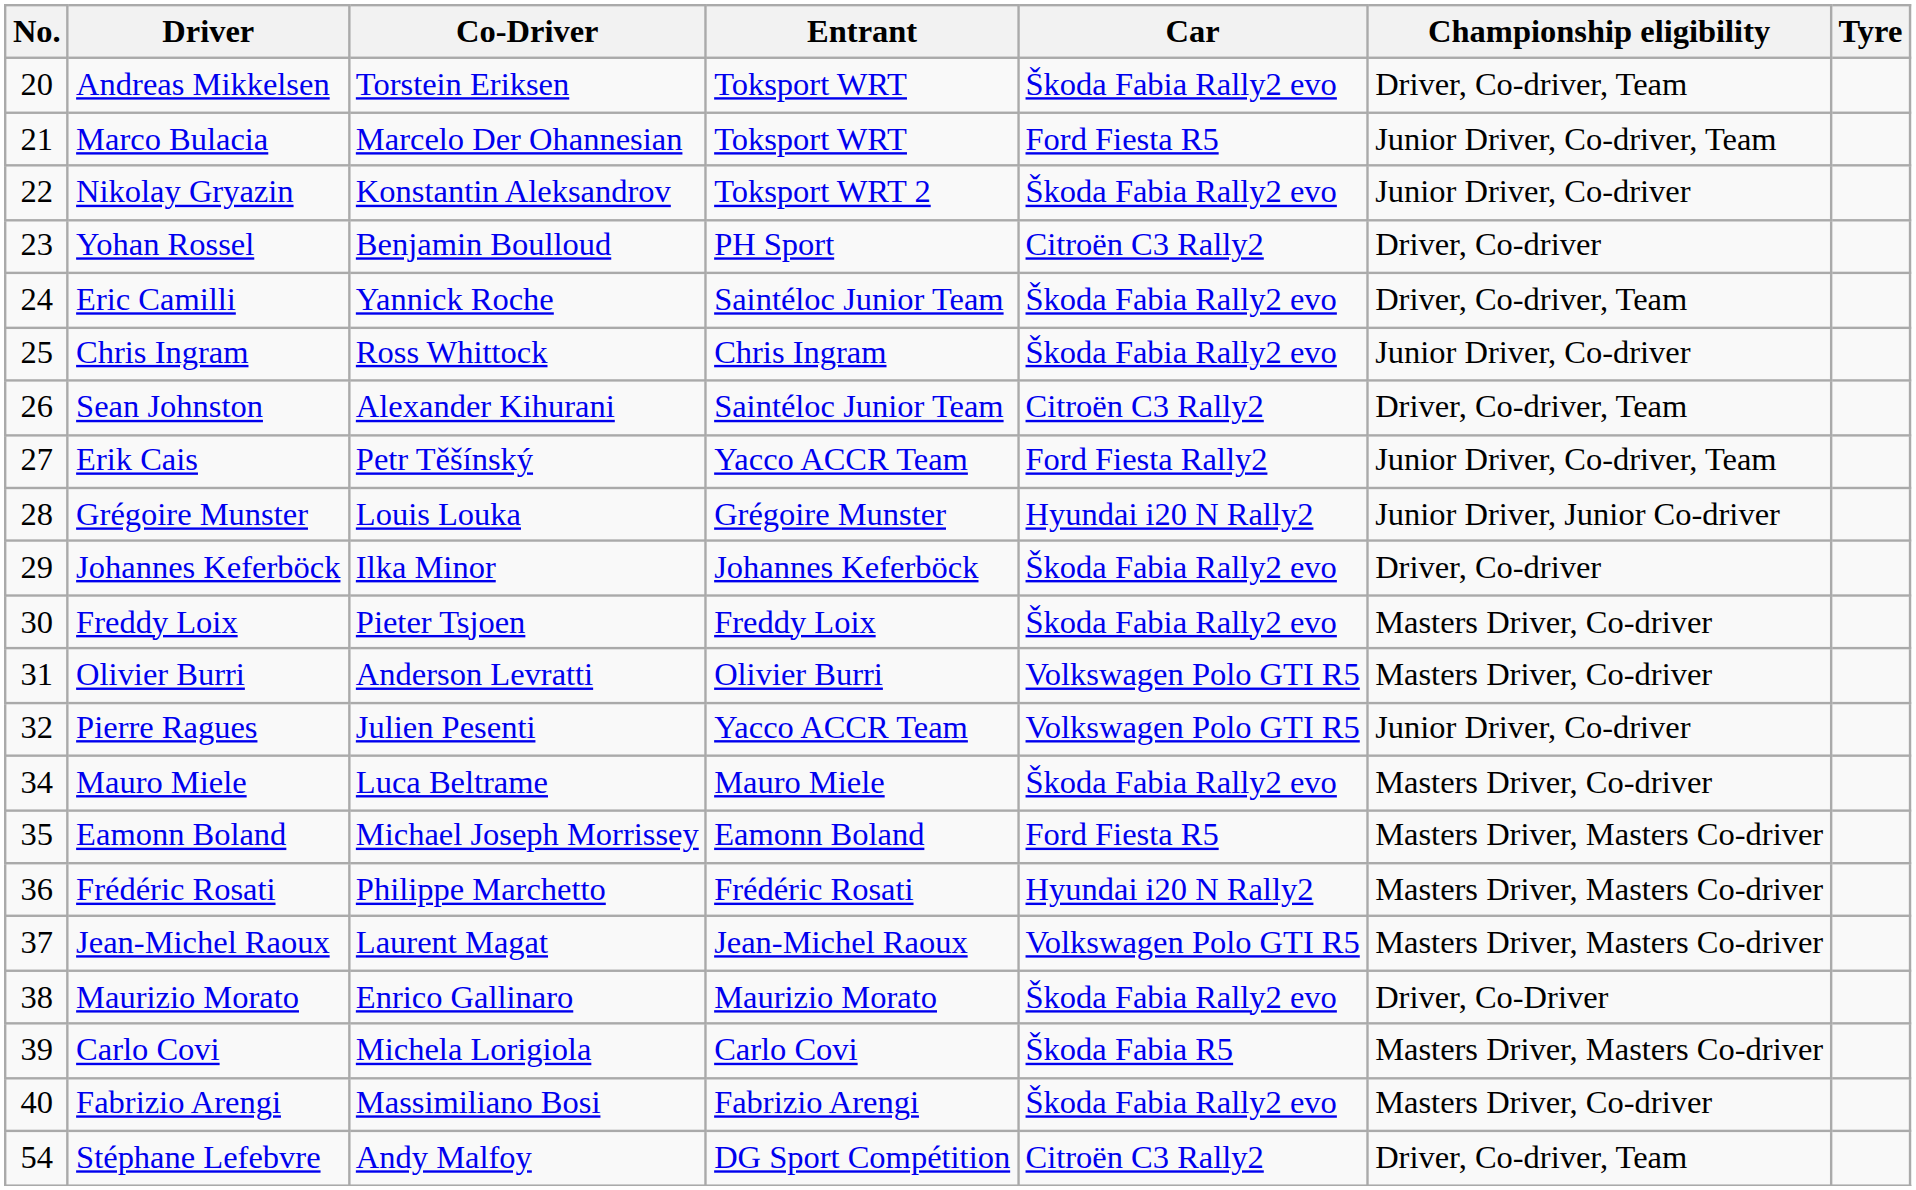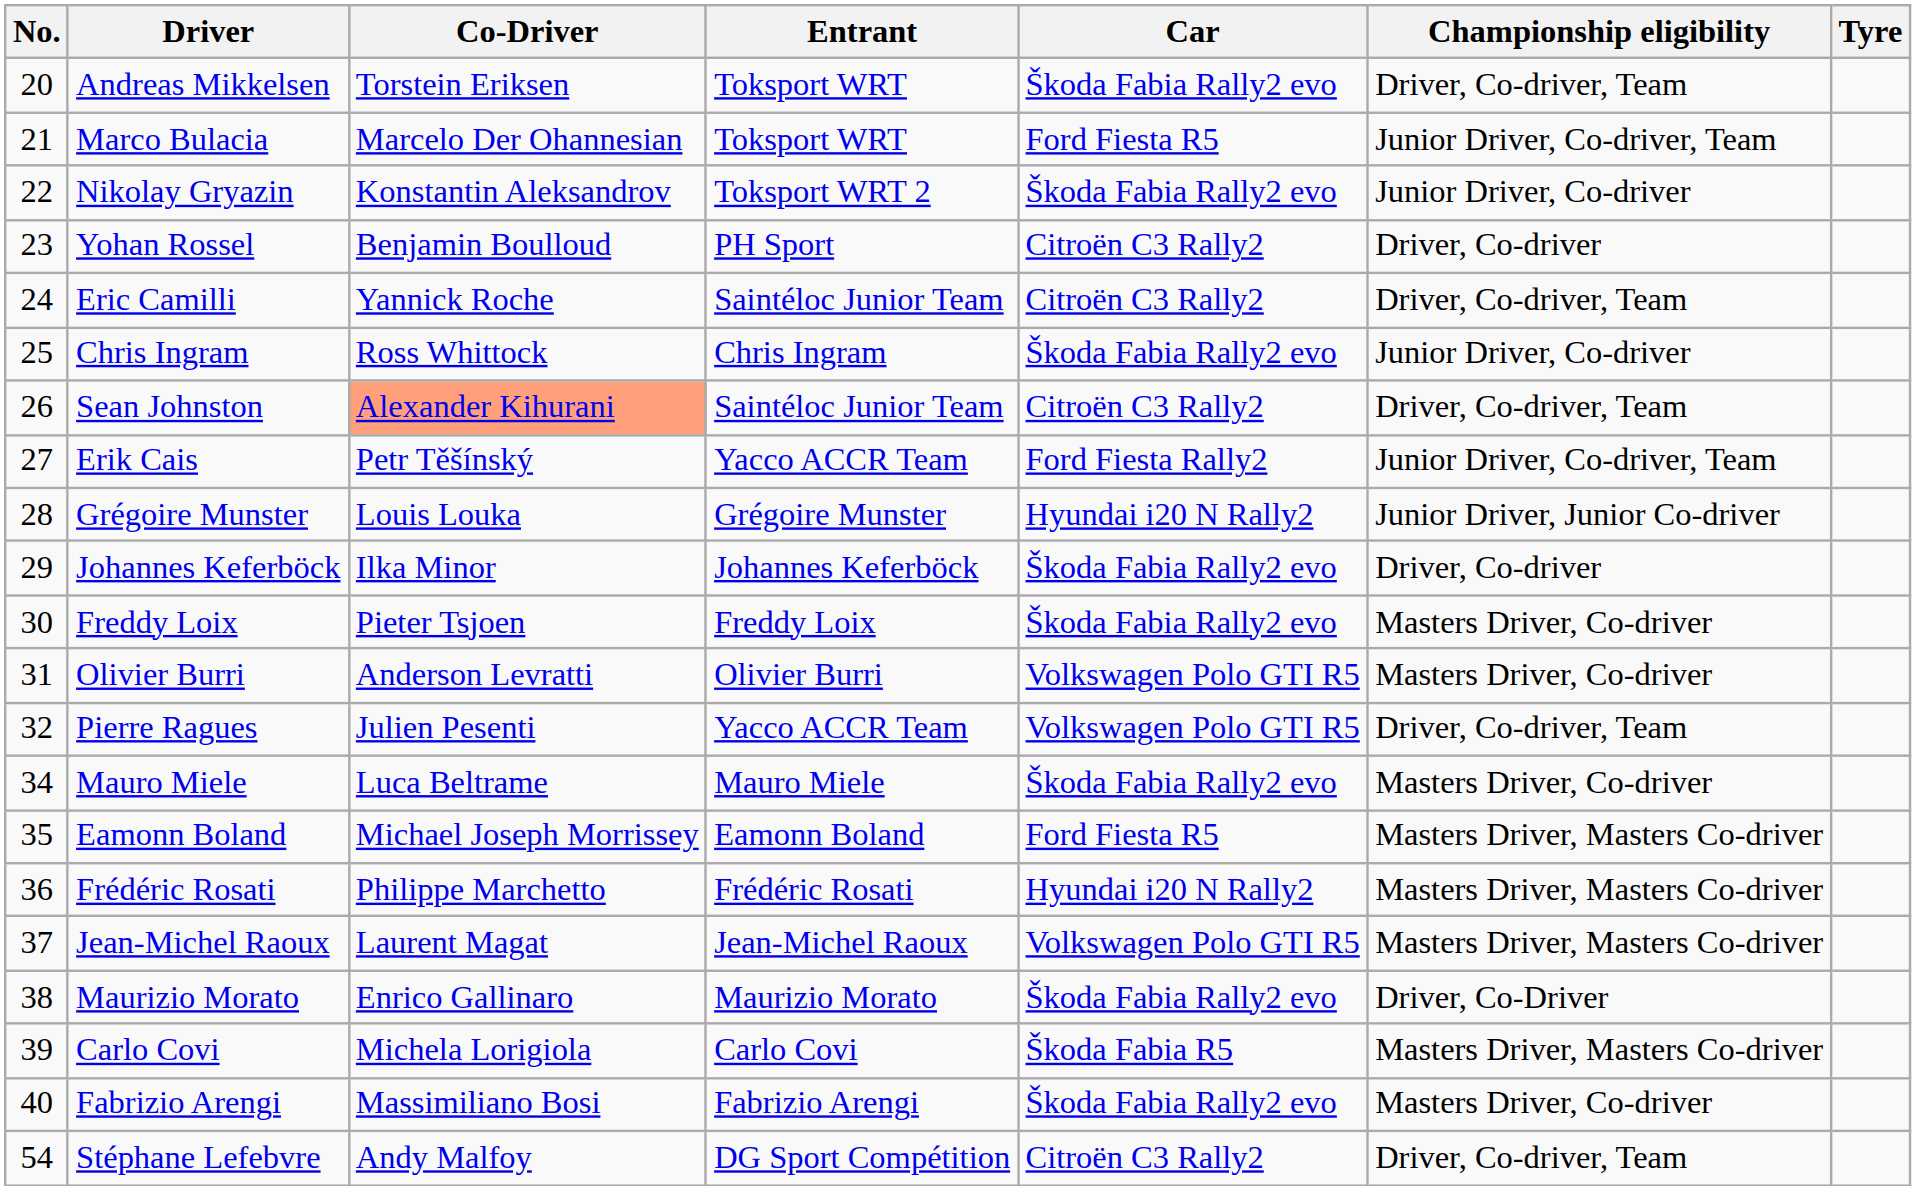 <table class="wikitable" style="font-size: 85%;">
 <tr>
 <th>No.</th>
 <th>Driver</th>
 <th>Co-Driver</th>
 <th>Entrant</th>
 <th>Car</th>
 <th>Championship eligibility</th>
 <th>Tyre</th>
 </tr>
 <tr>
 <td align="center">20</td>
 <td> <a href='#'>Andreas Mikkelsen</a></td>
 <td> <a href='#'>Torstein Eriksen</a></td>
 <td> <a href='#'>Toksport WRT</a></td>
 <td><a href='#'>Škoda Fabia Rally2 evo</a></td>
 <td>Driver, Co-driver, Team</td>
 <td align="center"></td>
 </tr>
 <tr>
 <td align="center">21</td>
 <td> <a href='#'>Marco Bulacia</a></td>
 <td> <a href='#'>Marcelo Der Ohannesian</a></td>
 <td> <a href='#'>Toksport WRT</a></td>
 <td><a href='#'>Ford Fiesta R5</a></td>
 <td>Junior Driver, Co-driver, Team</td>
 <td align="center"></td>
 </tr>
 <tr>
 <td align="center">22</td>
 <td> <a href='#'>Nikolay Gryazin</a></td>
 <td> <a href='#'>Konstantin Aleksandrov</a></td>
 <td> <a href='#'>Toksport WRT 2</a></td>
 <td><a href='#'>Škoda Fabia Rally2 evo</a></td>
 <td>Junior Driver, Co-driver</td>
 <td align="center"></td>
 </tr>
 <tr>
 <td align="center">23</td>
 <td> <a href='#'>Yohan Rossel</a></td>
 <td> <a href='#'>Benjamin Boulloud</a></td>
 <td> <a href='#'>PH Sport</a></td>
 <td><a href='#'>Citroën C3 Rally2</a></td>
 <td>Driver, Co-driver</td>
 <td align="center"></td>
 </tr>
 <tr>
 <td align="center">24</td>
 <td> <a href='#'>Eric Camilli</a></td>
 <td> <a href='#'>Yannick Roche</a></td>
 <td> <a href='#'>Saintéloc Junior Team</a></td>
-<td><a href='#'>Škoda Fabia Rally2 evo</a></td>
+<td><a href='#'>Citroën C3 Rally2</a></td>
 <td>Driver, Co-driver, Team</td>
 <td align="center"></td>
 </tr>
 <tr>
 <td align="center">25</td>
 <td> <a href='#'>Chris Ingram</a></td>
 <td> <a href='#'>Ross Whittock</a></td>
 <td> <a href='#'>Chris Ingram</a></td>
 <td><a href='#'>Škoda Fabia Rally2 evo</a></td>
 <td>Junior Driver, Co-driver</td>
 <td align="center"></td>
 </tr>
 <tr>
 <td align="center">26</td>
 <td> <a href='#'>Sean Johnston</a></td>
-<td> <a href='#'>Alexander Kihurani</a></td>
+<td style="background: lightsalmon;"> <a href='#'>Alexander Kihurani</a></td>
 <td> <a href='#'>Saintéloc Junior Team</a></td>
 <td><a href='#'>Citroën C3 Rally2</a></td>
 <td>Driver, Co-driver, Team</td>
 <td align="center"></td>
 </tr>
 <tr>
 <td align="center">27</td>
 <td> <a href='#'>Erik Cais</a></td>
 <td> <a href='#'>Petr Těšínský</a></td>
 <td> <a href='#'>Yacco ACCR Team</a></td>
 <td><a href='#'>Ford Fiesta Rally2</a></td>
 <td>Junior Driver, Co-driver, Team</td>
 <td align="center"></td>
 </tr>
 <tr>
 <td align="center">28</td>
 <td> <a href='#'>Grégoire Munster</a></td>
 <td> <a href='#'>Louis Louka</a></td>
 <td> <a href='#'>Grégoire Munster</a></td>
 <td><a href='#'>Hyundai i20 N Rally2</a></td>
 <td>Junior Driver, Junior Co-driver</td>
 <td align="center"></td>
 </tr>
 <tr>
 <td align="center">29</td>
 <td> <a href='#'>Johannes Keferböck</a></td>
 <td> <a href='#'>Ilka Minor</a></td>
 <td> <a href='#'>Johannes Keferböck</a></td>
 <td><a href='#'>Škoda Fabia Rally2 evo</a></td>
 <td>Driver, Co-driver</td>
 <td align="center"></td>
 </tr>
 <tr>
 <td align="center">30</td>
 <td> <a href='#'>Freddy Loix</a></td>
 <td> <a href='#'>Pieter Tsjoen</a></td>
 <td> <a href='#'>Freddy Loix</a></td>
 <td><a href='#'>Škoda Fabia Rally2 evo</a></td>
 <td>Masters Driver, Co-driver</td>
 <td align="center"></td>
 </tr>
 <tr>
 <td align="center">31</td>
 <td> <a href='#'>Olivier Burri</a></td>
 <td> <a href='#'>Anderson Levratti</a></td>
 <td> <a href='#'>Olivier Burri</a></td>
 <td><a href='#'>Volkswagen Polo GTI R5</a></td>
 <td>Masters Driver, Co-driver</td>
 <td align="center"></td>
 </tr>
 <tr>
 <td align="center">32</td>
 <td> <a href='#'>Pierre Ragues</a></td>
 <td> <a href='#'>Julien Pesenti</a></td>
 <td> <a href='#'>Yacco ACCR Team</a></td>
 <td><a href='#'>Volkswagen Polo GTI R5</a></td>
-<td>Junior Driver, Co-driver</td>
+<td>Driver, Co-driver, Team</td>
 <td align="center"></td>
 </tr>
 <tr>
 <td align="center">34</td>
 <td> <a href='#'>Mauro Miele</a></td>
 <td> <a href='#'>Luca Beltrame</a></td>
 <td> <a href='#'>Mauro Miele</a></td>
 <td><a href='#'>Škoda Fabia Rally2 evo</a></td>
 <td>Masters Driver, Co-driver</td>
 <td align="center"></td>
 </tr>
 <tr>
 <td align="center">35</td>
 <td> <a href='#'>Eamonn Boland</a></td>
 <td> <a href='#'>Michael Joseph Morrissey</a></td>
 <td> <a href='#'>Eamonn Boland</a></td>
 <td><a href='#'>Ford Fiesta R5</a></td>
 <td>Masters Driver, Masters Co-driver</td>
 <td align="center"></td>
 </tr>
 <tr>
 <td align="center">36</td>
 <td> <a href='#'>Frédéric Rosati</a></td>
 <td> <a href='#'>Philippe Marchetto</a></td>
 <td> <a href='#'>Frédéric Rosati</a></td>
 <td><a href='#'>Hyundai i20 N Rally2</a></td>
 <td>Masters Driver, Masters Co-driver</td>
 <td align="center"></td>
 </tr>
 <tr>
 <td align="center">37</td>
 <td> <a href='#'>Jean-Michel Raoux</a></td>
 <td> <a href='#'>Laurent Magat</a></td>
 <td> <a href='#'>Jean-Michel Raoux</a></td>
 <td><a href='#'>Volkswagen Polo GTI R5</a></td>
 <td>Masters Driver, Masters Co-driver</td>
 <td align="center"></td>
 </tr>
 <tr>
 <td align="center">38</td>
 <td> <a href='#'>Maurizio Morato</a></td>
 <td> <a href='#'>Enrico Gallinaro</a></td>
 <td> <a href='#'>Maurizio Morato</a></td>
 <td><a href='#'>Škoda Fabia Rally2 evo</a></td>
 <td>Driver, Co-Driver</td>
 <td></td>
 </tr>
 <tr>
 <td align="center">39</td>
 <td> <a href='#'>Carlo Covi</a></td>
 <td> <a href='#'>Michela Lorigiola</a></td>
 <td> <a href='#'>Carlo Covi</a></td>
 <td><a href='#'>Škoda Fabia R5</a></td>
 <td>Masters Driver, Masters Co-driver</td>
 <td align="center"></td>
 </tr>
 <tr>
 <td align="center">40</td>
 <td> <a href='#'>Fabrizio Arengi</a></td>
 <td> <a href='#'>Massimiliano Bosi</a></td>
 <td> <a href='#'>Fabrizio Arengi</a></td>
 <td><a href='#'>Škoda Fabia Rally2 evo</a></td>
 <td>Masters Driver, Co-driver</td>
 <td align="center"></td>
 </tr>
 <tr>
 <td align="center">54</td>
 <td> <a href='#'>Stéphane Lefebvre</a></td>
 <td> <a href='#'>Andy Malfoy</a></td>
 <td> <a href='#'>DG Sport Compétition</a></td>
 <td><a href='#'>Citroën C3 Rally2</a></td>
 <td>Driver, Co-driver, Team</td>
 <td align="center"></td>
 </tr>
 <tr>
 </tr>
 </table>
